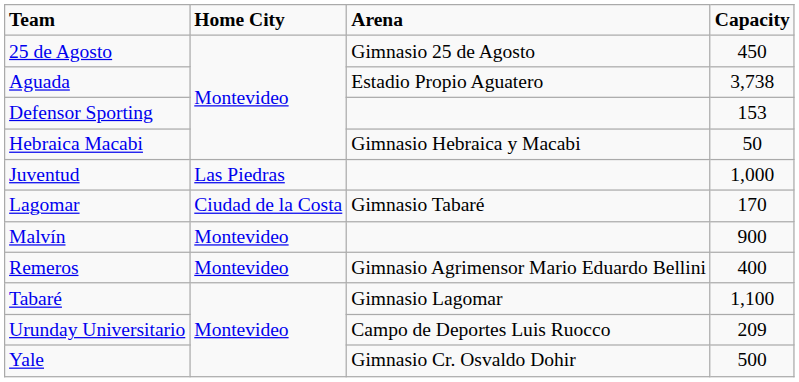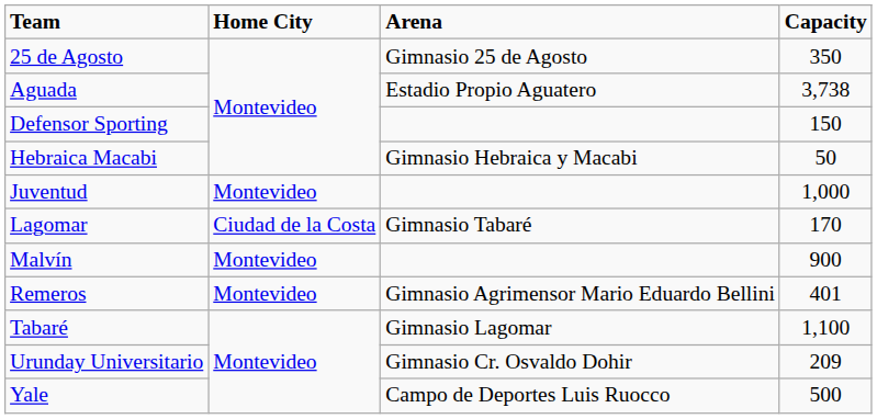 <table class="wikitable sortable">
 <tr>
 <td><strong>Team</strong></td>
 <td><strong>Home City</strong></td>
 <td><strong>Arena</strong></td>
 <td><strong>Capacity</strong></td>
 </tr>
 <tr align=left>
 <td><a href='#'>25 de Agosto</a></td>
 <td rowspan=4> <a href='#'>Montevideo</a></td>
 <td>Gimnasio 25 de Agosto</td>
-<td align="center">450</td>
+<td align="center">350</td>
 </tr>
 <tr align=left>
 <td><a href='#'>Aguada</a></td>
 <td>Estadio Propio Aguatero</td>
 <td align="center">3,738</td>
 </tr>
 <tr align=left>
 <td><a href='#'>Defensor Sporting</a></td>
 <td></td>
-<td align="center">153</td>
+<td align="center">150</td>
 </tr>
 <tr align=left>
 <td><a href='#'>Hebraica Macabi</a></td>
 <td>Gimnasio Hebraica y Macabi</td>
 <td align="center">50</td>
 </tr>
 <tr align=left>
 <td><a href='#'>Juventud</a></td>
-<td> <a href='#'>Las Piedras</a></td>
+<td> <a href='#'>Montevideo</a></td>
 <td></td>
 <td align="center">1,000</td>
 </tr>
 <tr align=left>
 <td><a href='#'>Lagomar</a></td>
 <td> <a href='#'>Ciudad de la Costa</a></td>
 <td>Gimnasio Tabaré</td>
 <td align="center">170</td>
 </tr>
 <tr align=left>
 <td><a href='#'>Malvín</a></td>
 <td> <a href='#'>Montevideo</a></td>
 <td></td>
 <td align="center">900</td>
 </tr>
 <tr align=left>
 <td><a href='#'>Remeros</a></td>
 <td> <a href='#'>Montevideo</a></td>
 <td>Gimnasio Agrimensor Mario Eduardo Bellini</td>
-<td align="center">400</td>
+<td align="center">401</td>
 </tr>
 <tr align=left>
 <td><a href='#'>Tabaré</a></td>
 <td rowspan=3> <a href='#'>Montevideo</a></td>
 <td>Gimnasio Lagomar</td>
 <td align="center">1,100</td>
 </tr>
 <tr align=left>
 <td><a href='#'>Urunday Universitario</a></td>
-<td>Campo de Deportes Luis Ruocco</td>
+<td>Gimnasio Cr. Osvaldo Dohir</td>
 <td align="center">209</td>
 </tr>
 <tr align=left>
 <td><a href='#'>Yale</a></td>
-<td>Gimnasio Cr. Osvaldo Dohir</td>
+<td>Campo de Deportes Luis Ruocco</td>
 <td align="center">500</td>
 </tr>
 </table>
